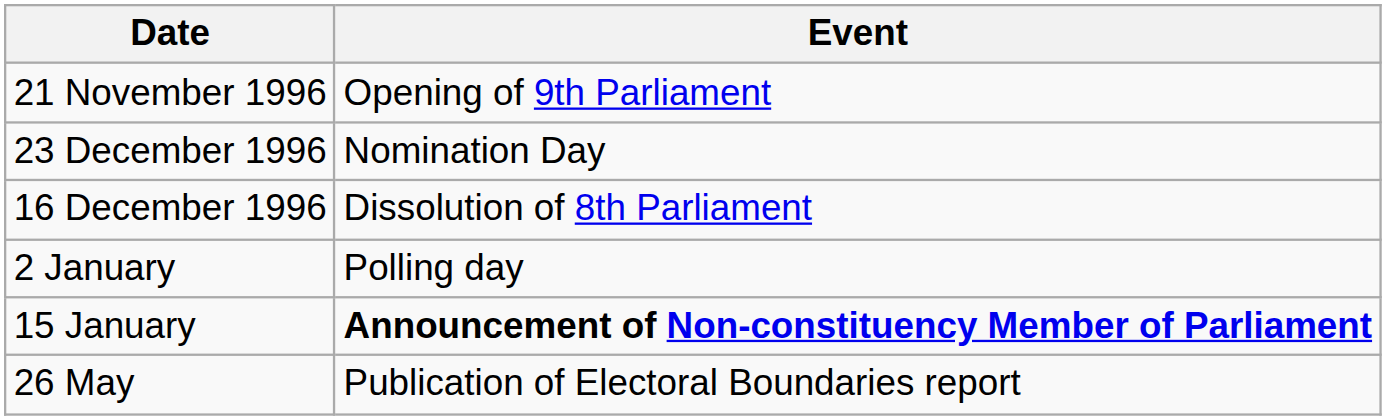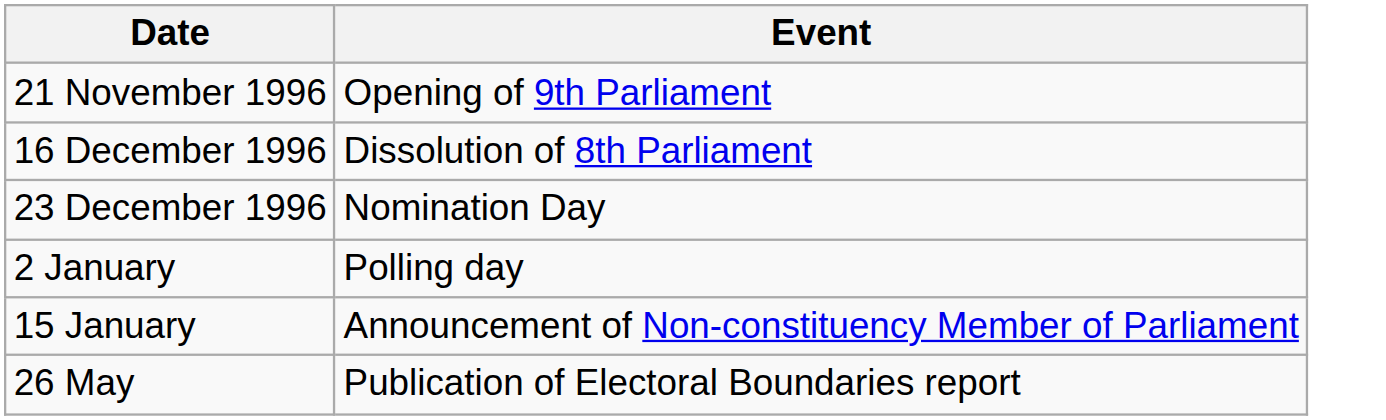 <table class="wikitable">
 <tr>
 <th>Date</th>
 <th>Event</th>
 </tr>
 <tr>
 <td>21 November 1996</td>
 <td>Opening of <a href='#'>9th Parliament</a></td>
 </tr>
 <tr>
+<td>16 December 1996</td>
+<td>Dissolution of <a href='#'>8th Parliament</a></td>
+</tr>
+<tr>
 <td>23 December 1996</td>
 <td>Nomination Day</td>
-</tr>
-<tr>
-<td>16 December 1996</td>
-<td>Dissolution of <a href='#'>8th Parliament</a></td>
 </tr>
 <tr>
 <td>2 January</td>
 <td>Polling day</td>
 </tr>
 <tr>
 <td>15 January</td>
-<td><strong>Announcement of <a href='#'>Non-constituency Member of Parliament</a></strong></td>
+<td>Announcement of <a href='#'>Non-constituency Member of Parliament</a></td>
 </tr>
 <tr>
 <td>26 May</td>
 <td>Publication of Electoral Boundaries report</td>
 </tr>
 </table>
